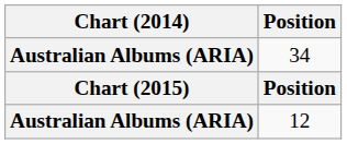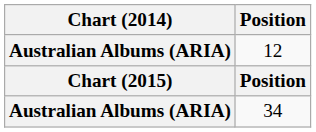 <table class="wikitable sortable plainrowheaders" style="text-align:center">
 <tr>
 <th scope="col">Chart (2014)</th>
 <th scope="col">Position</th>
 </tr>
 <tr>
 <th scope="row">Australian Albums (ARIA)</th>
-<td>34</td>
+<td>12</td>
 </tr>
 <tr>
 <th scope="col">Chart (2015)</th>
 <th scope="col">Position</th>
 </tr>
 <tr>
 <th scope="row">Australian Albums (ARIA)</th>
-<td>12</td>
+<td>34</td>
 </tr>
 </table>
